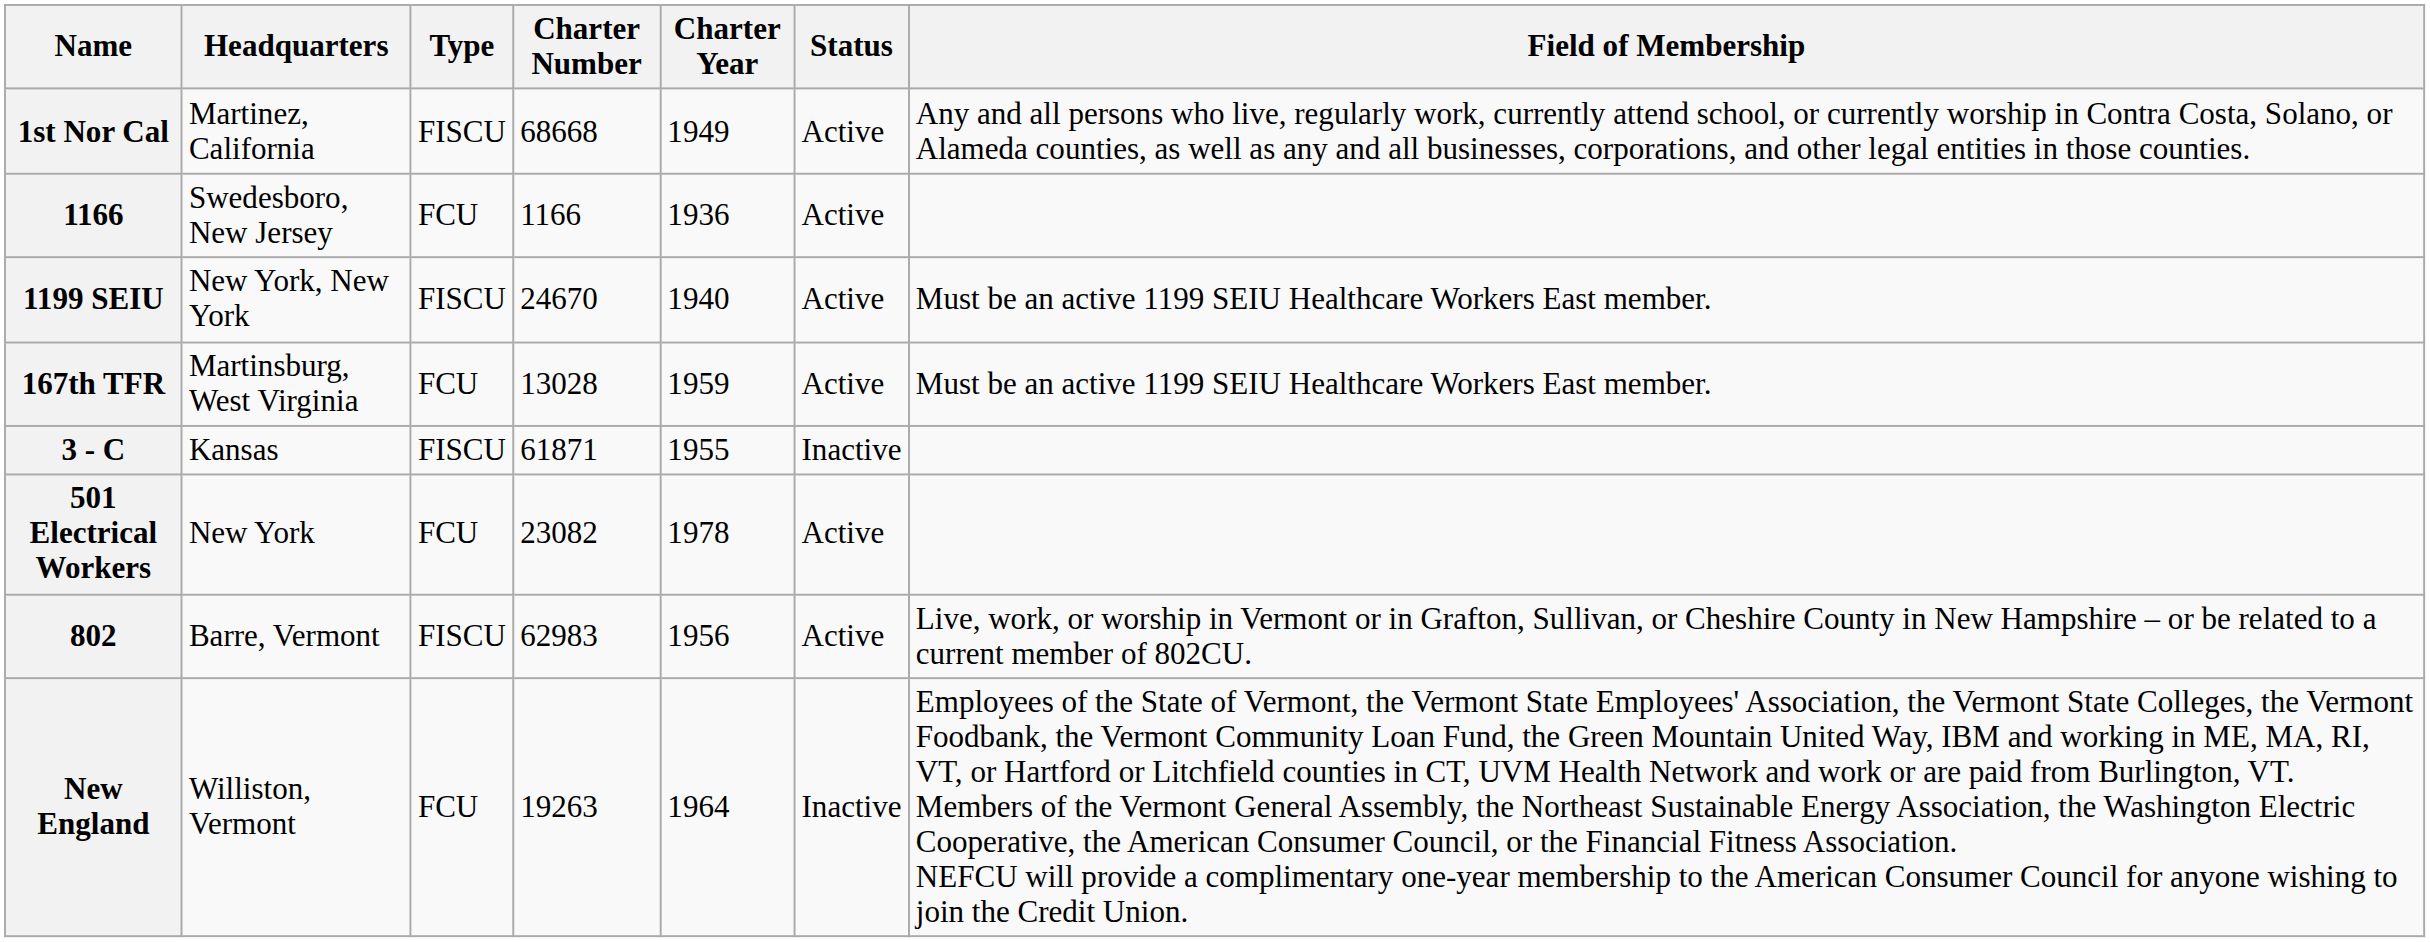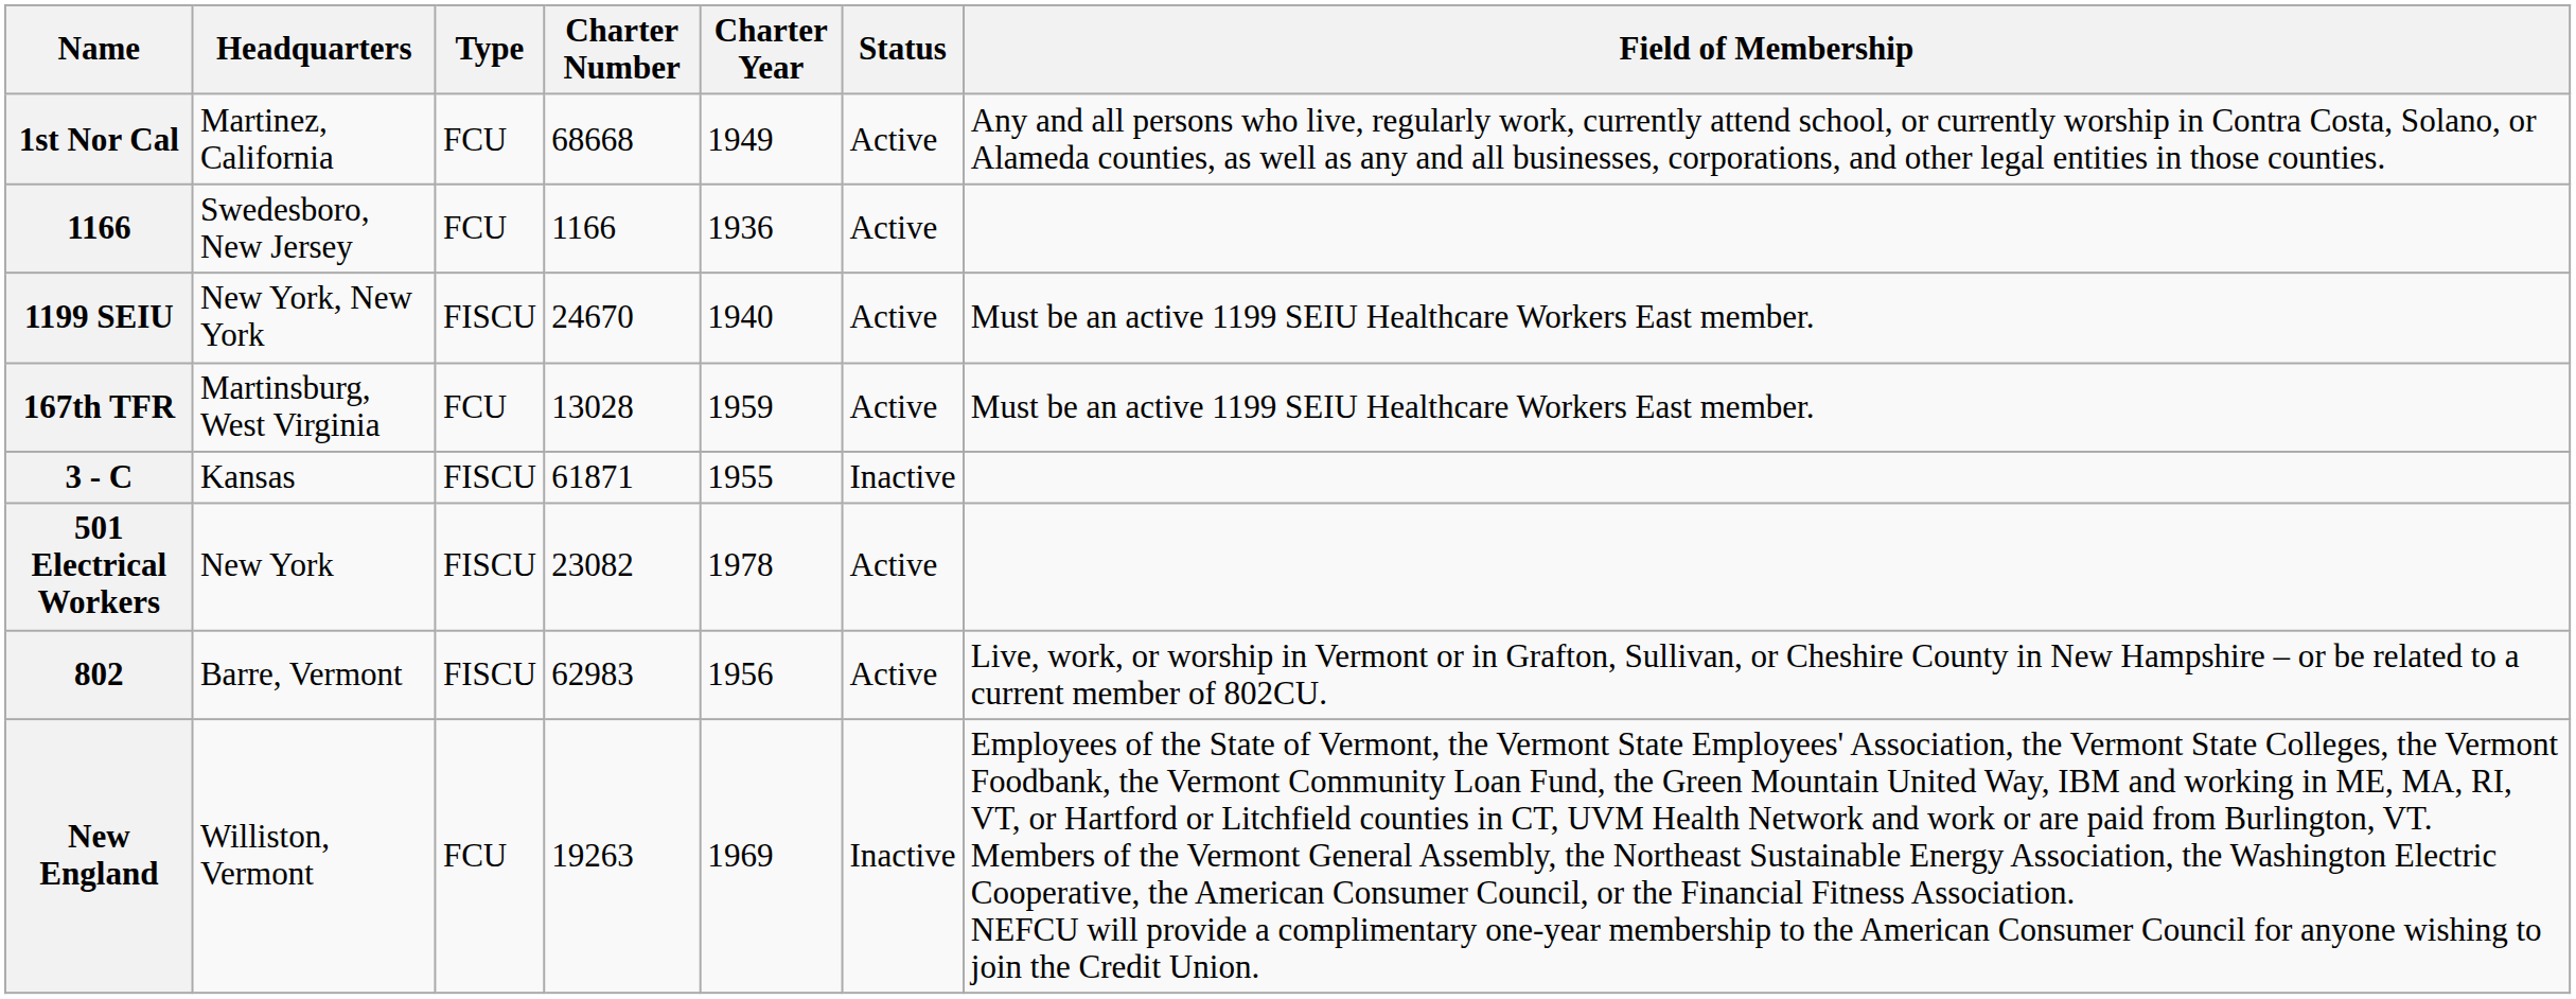 <table class="wikitable">
 <tr>
 <th>Name</th>
 <th>Headquarters</th>
 <th>Type</th>
 <th>Charter Number</th>
 <th>Charter Year</th>
 <th>Status</th>
 <th>Field of Membership</th>
 </tr>
 <tr>
 <th>1st Nor Cal</th>
 <td>Martinez, California</td>
-<td>FISCU</td>
+<td>FCU</td>
 <td>68668</td>
 <td>1949</td>
 <td>Active</td>
 <td>Any and all persons who live, regularly work, currently attend school, or currently worship in Contra Costa, Solano, or Alameda counties, as well as any and all businesses, corporations, and other legal entities in those counties.</td>
 </tr>
 <tr>
 <th>1166</th>
 <td>Swedesboro, New Jersey</td>
 <td>FCU</td>
 <td>1166</td>
 <td>1936</td>
 <td>Active</td>
 <td></td>
 </tr>
 <tr>
 <th>1199 SEIU</th>
 <td>New York, New York</td>
 <td>FISCU</td>
 <td>24670</td>
 <td>1940</td>
 <td>Active</td>
 <td>Must be an active 1199 SEIU Healthcare Workers East member.</td>
 </tr>
 <tr>
 <th>167th TFR</th>
 <td>Martinsburg, West Virginia</td>
 <td>FCU</td>
 <td>13028</td>
 <td>1959</td>
 <td>Active</td>
 <td>Must be an active 1199 SEIU Healthcare Workers East member.</td>
 </tr>
 <tr>
 <th>3 - C</th>
 <td>Kansas</td>
 <td>FISCU</td>
 <td>61871</td>
 <td>1955</td>
 <td>Inactive</td>
 <td></td>
 </tr>
 <tr>
 <th>501 Electrical Workers</th>
 <td>New York</td>
-<td>FCU</td>
+<td>FISCU</td>
 <td>23082</td>
 <td>1978</td>
 <td>Active</td>
 <td></td>
 </tr>
 <tr>
 <th>802</th>
 <td>Barre, Vermont</td>
 <td>FISCU</td>
 <td>62983</td>
 <td>1956</td>
 <td>Active</td>
 <td>Live, work, or worship in Vermont or in Grafton, Sullivan, or Cheshire County in New Hampshire – or be related to a current member of 802CU.</td>
 </tr>
 <tr>
 <th>New England</th>
 <td>Williston, Vermont</td>
 <td>FCU</td>
 <td>19263</td>
-<td>1964</td>
+<td>1969</td>
 <td>Inactive</td>
 <td>Employees of the State of Vermont, the Vermont State Employees' Association, the Vermont State Colleges, the Vermont Foodbank, the Vermont Community Loan Fund, the Green Mountain United Way, IBM and working in ME, MA, RI, VT, or Hartford or Litchfield counties in CT, UVM Health Network and work or are paid from Burlington, VT. Members of the Vermont General Assembly, the Northeast Sustainable Energy Association, the Washington Electric Cooperative, the American Consumer Council, or the Financial Fitness Association.<br>NEFCU will provide a complimentary one-year membership to the American Consumer Council for anyone wishing to join the Credit Union.</td>
 </tr>
 </table>
